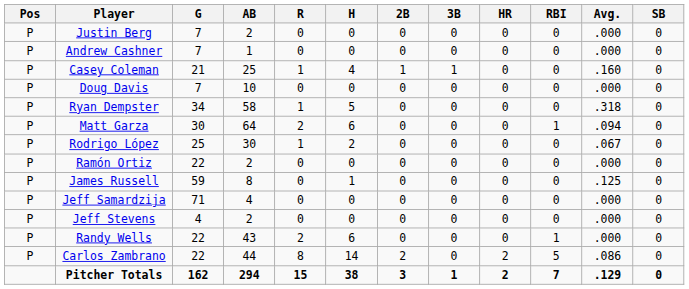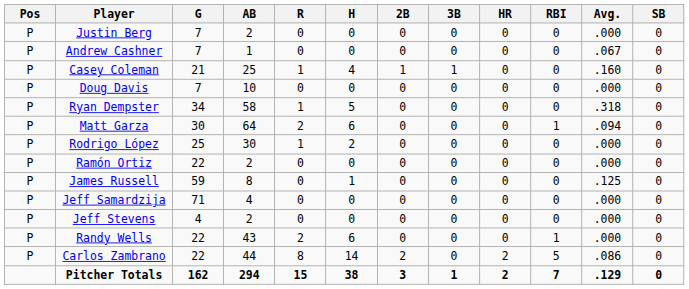 <table class="wikitable sortable">
 <tr>
 <th width="7%">Pos</th>
 <th width="16%">Player</th>
 <th width="7%">G</th>
 <th width="7%">AB</th>
 <th width="7%">R</th>
 <th width="7%">H</th>
 <th width="7%">2B</th>
 <th width="7%">3B</th>
 <th width="7%">HR</th>
 <th width="7%">RBI</th>
 <th width="7%">Avg.</th>
 <th width="7%">SB</th>
 </tr>
 <tr align=center>
 <td>P</td>
 <td><a href='#'>Justin Berg</a></td>
 <td>7</td>
 <td>2</td>
 <td>0</td>
 <td>0</td>
 <td>0</td>
 <td>0</td>
 <td>0</td>
 <td>0</td>
 <td>.000</td>
 <td>0</td>
 </tr>
 <tr align=center>
 <td>P</td>
 <td><a href='#'>Andrew Cashner</a></td>
 <td>7</td>
 <td>1</td>
 <td>0</td>
 <td>0</td>
 <td>0</td>
 <td>0</td>
 <td>0</td>
 <td>0</td>
-<td>.000</td>
+<td>.067</td>
 <td>0</td>
 </tr>
 <tr align=center>
 <td>P</td>
 <td><a href='#'>Casey Coleman</a></td>
 <td>21</td>
 <td>25</td>
 <td>1</td>
 <td>4</td>
 <td>1</td>
 <td>1</td>
 <td>0</td>
 <td>0</td>
 <td>.160</td>
 <td>0</td>
 </tr>
 <tr align=center>
 <td>P</td>
 <td><a href='#'>Doug Davis</a></td>
 <td>7</td>
 <td>10</td>
 <td>0</td>
 <td>0</td>
 <td>0</td>
 <td>0</td>
 <td>0</td>
 <td>0</td>
 <td>.000</td>
 <td>0</td>
 </tr>
 <tr align=center>
 <td>P</td>
 <td><a href='#'>Ryan Dempster</a></td>
 <td>34</td>
 <td>58</td>
 <td>1</td>
 <td>5</td>
 <td>0</td>
 <td>0</td>
 <td>0</td>
 <td>0</td>
 <td>.318</td>
 <td>0</td>
 </tr>
 <tr align=center>
 <td>P</td>
 <td><a href='#'>Matt Garza</a></td>
 <td>30</td>
 <td>64</td>
 <td>2</td>
 <td>6</td>
 <td>0</td>
 <td>0</td>
 <td>0</td>
 <td>1</td>
 <td>.094</td>
 <td>0</td>
 </tr>
 <tr align=center>
 <td>P</td>
 <td><a href='#'>Rodrigo López</a></td>
 <td>25</td>
 <td>30</td>
 <td>1</td>
 <td>2</td>
 <td>0</td>
 <td>0</td>
 <td>0</td>
 <td>0</td>
-<td>.067</td>
+<td>.000</td>
 <td>0</td>
 </tr>
 <tr align=center>
 <td>P</td>
 <td><a href='#'>Ramón Ortiz</a></td>
 <td>22</td>
 <td>2</td>
 <td>0</td>
 <td>0</td>
 <td>0</td>
 <td>0</td>
 <td>0</td>
 <td>0</td>
 <td>.000</td>
 <td>0</td>
 </tr>
 <tr align=center>
 <td>P</td>
 <td><a href='#'>James Russell</a></td>
 <td>59</td>
 <td>8</td>
 <td>0</td>
 <td>1</td>
 <td>0</td>
 <td>0</td>
 <td>0</td>
 <td>0</td>
 <td>.125</td>
 <td>0</td>
 </tr>
 <tr align=center>
 <td>P</td>
 <td><a href='#'>Jeff Samardzija</a></td>
 <td>71</td>
 <td>4</td>
 <td>0</td>
 <td>0</td>
 <td>0</td>
 <td>0</td>
 <td>0</td>
 <td>0</td>
 <td>.000</td>
 <td>0</td>
 </tr>
 <tr align=center>
 <td>P</td>
 <td><a href='#'>Jeff Stevens</a></td>
 <td>4</td>
 <td>2</td>
 <td>0</td>
 <td>0</td>
 <td>0</td>
 <td>0</td>
 <td>0</td>
 <td>0</td>
 <td>.000</td>
 <td>0</td>
 </tr>
 <tr align=center>
 <td>P</td>
 <td><a href='#'>Randy Wells</a></td>
 <td>22</td>
 <td>43</td>
 <td>2</td>
 <td>6</td>
 <td>0</td>
 <td>0</td>
 <td>0</td>
 <td>1</td>
 <td>.000</td>
 <td>0</td>
 </tr>
 <tr align=center>
 <td>P</td>
 <td><a href='#'>Carlos Zambrano</a></td>
 <td>22</td>
 <td>44</td>
 <td>8</td>
 <td>14</td>
 <td>2</td>
 <td>0</td>
 <td>2</td>
 <td>5</td>
 <td>.086</td>
 <td>0</td>
 </tr>
 <tr align=center>
 <td></td>
 <td><strong>Pitcher Totals</strong></td>
 <td><strong>162</strong></td>
 <td><strong>294</strong></td>
 <td><strong>15</strong></td>
 <td><strong>38</strong></td>
 <td><strong>3</strong></td>
 <td><strong>1</strong></td>
 <td><strong>2</strong></td>
 <td><strong>7</strong></td>
 <td><strong>.129</strong></td>
 <td><strong>0</strong></td>
 </tr>
 </table>
